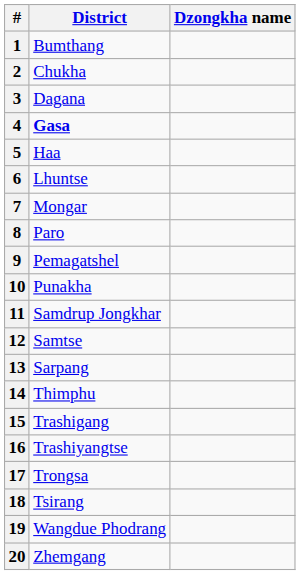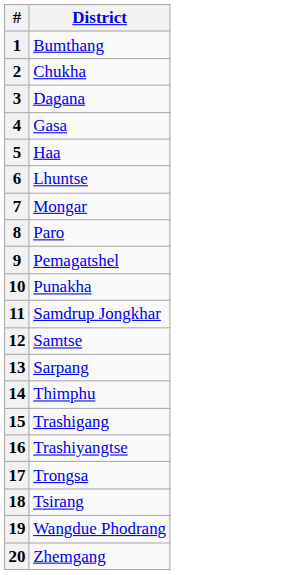 <table class="wikitable sortable">
 <tr>
 <th>#</th>
 <th><a href='#'>District</a></th>
-<th><a href='#'>Dzongkha</a> name</th>
 </tr>
 <tr>
 <th>1</th>
 <td><a href='#'>Bumthang</a></td>
-<td></td>
 </tr>
 <tr align=left>
 <th>2</th>
 <td><a href='#'>Chukha</a></td>
-<td></td>
 </tr>
 <tr>
 <th>3</th>
 <td><a href='#'>Dagana</a></td>
-<td></td>
 </tr>
 <tr>
 <th>4</th>
-<td><strong><a href='#'>Gasa</a></strong></td>
-<td></td>
+<td><a href='#'>Gasa</a></td>
 </tr>
 <tr>
 <th>5</th>
 <td><a href='#'>Haa</a></td>
-<td></td>
 </tr>
 <tr>
 <th>6</th>
 <td><a href='#'>Lhuntse</a></td>
-<td></td>
 </tr>
 <tr>
 <th>7</th>
 <td><a href='#'>Mongar</a></td>
-<td></td>
 </tr>
 <tr>
 <th>8</th>
 <td><a href='#'>Paro</a></td>
-<td></td>
 </tr>
 <tr>
 <th>9</th>
 <td><a href='#'>Pemagatshel</a></td>
-<td></td>
 </tr>
 <tr>
 <th>10</th>
 <td><a href='#'>Punakha</a></td>
-<td></td>
 </tr>
 <tr>
 <th>11</th>
 <td><a href='#'>Samdrup Jongkhar</a></td>
-<td></td>
 </tr>
 <tr>
 <th>12</th>
 <td><a href='#'>Samtse</a></td>
-<td></td>
 </tr>
 <tr>
 <th>13</th>
 <td><a href='#'>Sarpang</a></td>
-<td></td>
 </tr>
 <tr>
 <th>14</th>
 <td><a href='#'>Thimphu</a></td>
-<td></td>
 </tr>
 <tr>
 <th>15</th>
 <td><a href='#'>Trashigang</a></td>
-<td></td>
 </tr>
 <tr>
 <th>16</th>
 <td><a href='#'>Trashiyangtse</a></td>
-<td></td>
 </tr>
 <tr>
 <th>17</th>
 <td><a href='#'>Trongsa</a></td>
-<td></td>
 </tr>
 <tr>
 <th>18</th>
 <td><a href='#'>Tsirang</a></td>
-<td></td>
 </tr>
 <tr>
 <th>19</th>
 <td><a href='#'>Wangdue Phodrang</a></td>
-<td></td>
 </tr>
 <tr>
 <th>20</th>
 <td><a href='#'>Zhemgang</a></td>
-<td></td>
 </tr>
 </table>
